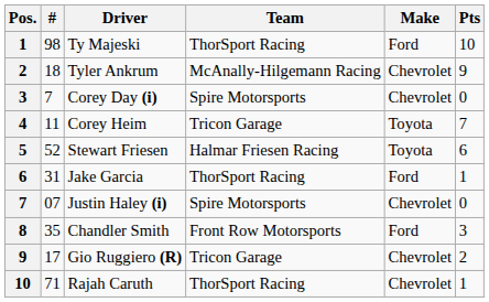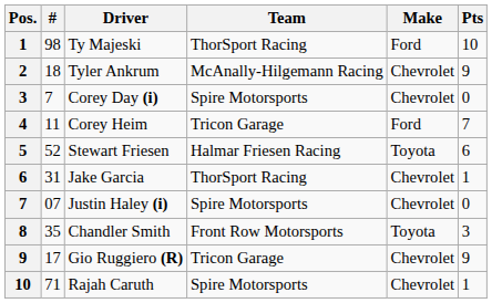 <table class="wikitable" style="font-size:95%">
 <tr>
 <th>Pos.</th>
 <th>#</th>
 <th>Driver</th>
 <th>Team</th>
 <th>Make</th>
 <th>Pts</th>
 </tr>
 <tr>
 <th>1</th>
 <td>98</td>
 <td>Ty Majeski</td>
 <td>ThorSport Racing</td>
 <td>Ford</td>
 <td>10</td>
 </tr>
 <tr>
 <th>2</th>
 <td>18</td>
 <td>Tyler Ankrum</td>
 <td>McAnally-Hilgemann Racing</td>
 <td>Chevrolet</td>
 <td>9</td>
 </tr>
 <tr>
 <th>3</th>
 <td>7</td>
 <td>Corey Day <strong>(i)</strong></td>
 <td>Spire Motorsports</td>
 <td>Chevrolet</td>
 <td>0</td>
 </tr>
 <tr>
 <th>4</th>
 <td>11</td>
 <td>Corey Heim</td>
 <td>Tricon Garage</td>
-<td>Toyota</td>
+<td>Ford</td>
 <td>7</td>
 </tr>
 <tr>
 <th>5</th>
 <td>52</td>
 <td>Stewart Friesen</td>
 <td>Halmar Friesen Racing</td>
 <td>Toyota</td>
 <td>6</td>
 </tr>
 <tr>
 <th>6</th>
 <td>31</td>
 <td>Jake Garcia</td>
 <td>ThorSport Racing</td>
-<td>Ford</td>
+<td>Chevrolet</td>
 <td>1</td>
 </tr>
 <tr>
 <th>7</th>
 <td>07</td>
 <td>Justin Haley <strong>(i)</strong></td>
 <td>Spire Motorsports</td>
 <td>Chevrolet</td>
 <td>0</td>
 </tr>
 <tr>
 <th>8</th>
 <td>35</td>
 <td>Chandler Smith</td>
 <td>Front Row Motorsports</td>
-<td>Ford</td>
+<td>Toyota</td>
 <td>3</td>
 </tr>
 <tr>
 <th>9</th>
 <td>17</td>
 <td>Gio Ruggiero <strong>(R)</strong></td>
 <td>Tricon Garage</td>
 <td>Chevrolet</td>
-<td>2</td>
+<td>9</td>
 </tr>
 <tr>
 <th>10</th>
 <td>71</td>
 <td>Rajah Caruth</td>
-<td>ThorSport Racing</td>
+<td>Spire Motorsports</td>
 <td>Chevrolet</td>
 <td>1</td>
 </tr>
 </table>
